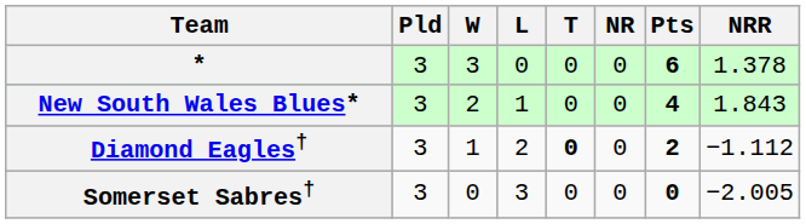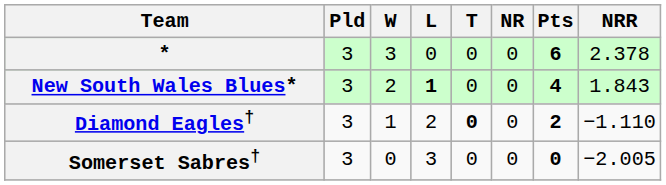 <table class="wikitable plainrowheaders" style="text-align:center;">
 <tr>
 <th scope="col" width=200>Team</th>
 <th scope="col" width=20 abbr="Played">Pld</th>
 <th scope="col" width=20 abbr="Won">W</th>
 <th scope="col" width=20 abbr="Lost">L</th>
 <th scope="col" width=20 abbr="Tied">T</th>
 <th scope="col" width=20 abbr="No result">NR</th>
 <th scope="col" width=20 abbr="Points">Pts</th>
 <th scope="col" width=40 abbr="Net run rate">NRR</th>
 </tr>
 <tr bgcolor="#ccffcc">
 <th scope="row" align=left>*</th>
 <td>3</td>
 <td>3</td>
 <td>0</td>
 <td>0</td>
 <td>0</td>
 <td><strong>6</strong></td>
-<td>1.378</td>
+<td>2.378</td>
 </tr>
 <tr bgcolor="#ccffcc">
 <th scope="row" align=left> <a href='#'>New South Wales Blues</a>*</th>
 <td>3</td>
 <td>2</td>
-<td>1</td>
+<td><strong>1</strong></td>
 <td>0</td>
 <td>0</td>
 <td><strong>4</strong></td>
 <td>1.843</td>
 </tr>
 <tr bgcolor="#f9f9f9">
 <th scope="row" align=left> <a href='#'>Diamond Eagles</a><sup>†</sup></th>
 <td>3</td>
 <td>1</td>
 <td>2</td>
 <td><strong>0</strong></td>
 <td>0</td>
 <td><strong>2</strong></td>
-<td>−1.112</td>
+<td>−1.110</td>
 </tr>
 <tr bgcolor="#f9f9f9">
 <th scope="row" align=left> Somerset Sabres<sup>†</sup></th>
 <td>3</td>
 <td>0</td>
 <td>3</td>
 <td>0</td>
 <td>0</td>
 <td><strong>0</strong></td>
 <td>−2.005</td>
 </tr>
 </table>
